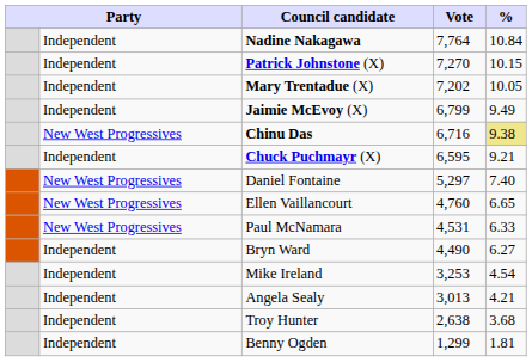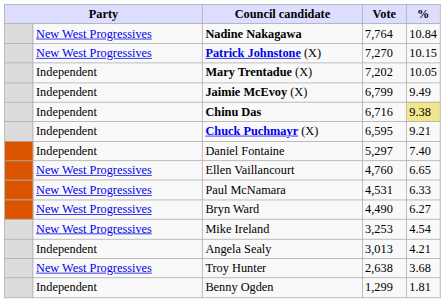 <table class="wikitable">
 <tr>
 <th style="background:#ddf;" width="250px" colspan="2">Party</th>
 <th style="background:#ddf;" width="200px">Council candidate</th>
 <th style="background:#ddf;" width="50px">Vote</th>
 <th style="background:#ddf;" width="30px">%</th>
 </tr>
 <tr>
 <td style="background:gainsboro" width="30px"> </td>
-<td>Independent</td>
+<td><a href='#'>New West Progressives</a></td>
 <td><strong>Nadine Nakagawa</strong></td>
 <td>7,764</td>
 <td>10.84</td>
 </tr>
 <tr>
 <td style="background:gainsboro" width="30px"> </td>
-<td>Independent</td>
+<td><a href='#'>New West Progressives</a></td>
 <td><strong><a href='#'>Patrick Johnstone</a></strong> (X)</td>
 <td>7,270</td>
 <td>10.15</td>
 </tr>
 <tr>
 <td style="background:gainsboro" width="30px"> </td>
 <td>Independent</td>
 <td><strong>Mary Trentadue</strong> (X)</td>
 <td>7,202</td>
 <td>10.05</td>
 </tr>
 <tr>
 <td style="background:gainsboro" width="30px"> </td>
 <td>Independent</td>
 <td><strong>Jaimie McEvoy</strong> (X)</td>
 <td>6,799</td>
 <td>9.49</td>
 </tr>
 <tr>
 <td style="background:gainsboro" width="30px"> </td>
-<td><a href='#'>New West Progressives</a></td>
+<td>Independent</td>
 <td><strong>Chinu Das</strong></td>
 <td>6,716</td>
 <td style="background: khaki;">9.38</td>
 </tr>
 <tr>
 <td style="background:gainsboro" width="30px"> </td>
 <td>Independent</td>
 <td><strong><a href='#'>Chuck Puchmayr</a></strong> (X)</td>
 <td>6,595</td>
 <td>9.21</td>
 </tr>
 <tr>
 <td style="background:#DB5500;" width="30px"> </td>
-<td><a href='#'>New West Progressives</a></td>
+<td>Independent</td>
 <td>Daniel Fontaine</td>
 <td>5,297</td>
 <td>7.40</td>
 </tr>
 <tr>
 <td style="background:#DB5500;" width="30px"> </td>
 <td><a href='#'>New West Progressives</a></td>
 <td>Ellen Vaillancourt</td>
 <td>4,760</td>
 <td>6.65</td>
 </tr>
 <tr>
 <td style="background:#DB5500;" width="30px"> </td>
 <td><a href='#'>New West Progressives</a></td>
 <td>Paul McNamara</td>
 <td>4,531</td>
 <td>6.33</td>
 </tr>
 <tr>
 <td style="background:#DB5500;" width="30px"> </td>
-<td>Independent</td>
+<td><a href='#'>New West Progressives</a></td>
 <td>Bryn Ward</td>
 <td>4,490</td>
 <td>6.27</td>
 </tr>
 <tr>
 <td style="background:gainsboro" width="30px"> </td>
-<td>Independent</td>
+<td><a href='#'>New West Progressives</a></td>
 <td>Mike Ireland</td>
 <td>3,253</td>
 <td>4.54</td>
 </tr>
 <tr>
 <td style="background:gainsboro" width="30px"> </td>
 <td>Independent</td>
 <td>Angela Sealy</td>
 <td>3,013</td>
 <td>4.21</td>
 </tr>
 <tr>
 <td style="background:gainsboro" width="30px"> </td>
-<td>Independent</td>
+<td><a href='#'>New West Progressives</a></td>
 <td>Troy Hunter</td>
 <td>2,638</td>
 <td>3.68</td>
 </tr>
 <tr>
 <td style="background:gainsboro" width="30px"> </td>
 <td>Independent</td>
 <td>Benny Ogden</td>
 <td>1,299</td>
 <td>1.81</td>
 </tr>
 </table>
